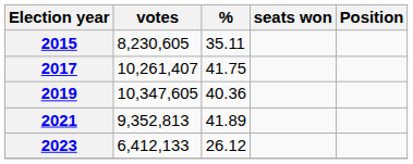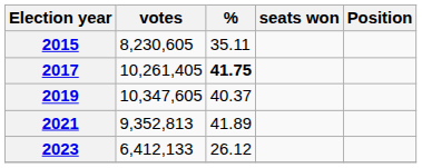 <table class="wikitable">
 <tr>
 <th>Election year</th>
 <th>votes</th>
 <th>%</th>
 <th>seats won</th>
 <th>Position</th>
 </tr>
 <tr>
 <th><a href='#'>2015</a></th>
 <td>8,230,605</td>
 <td>35.11</td>
 <td></td>
 <td></td>
 </tr>
 <tr>
 <th><a href='#'>2017</a></th>
-<td>10,261,407</td>
-<td>41.75</td>
+<td>10,261,405</td>
+<td><strong>41.75</strong></td>
 <td></td>
 <td></td>
 </tr>
 <tr>
 <th><a href='#'>2019</a></th>
 <td>10,347,605</td>
-<td>40.36</td>
+<td>40.37</td>
 <td></td>
 <td></td>
 </tr>
 <tr>
 <th><a href='#'>2021</a></th>
 <td>9,352,813</td>
 <td>41.89</td>
 <td></td>
 <td></td>
 </tr>
 <tr>
 <th><a href='#'>2023</a></th>
 <td>6,412,133</td>
 <td>26.12</td>
 <td></td>
 <td></td>
 </tr>
 <tr>
 </tr>
 </table>
